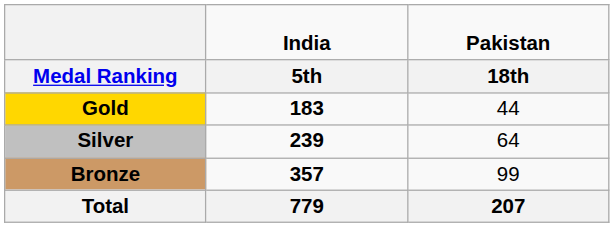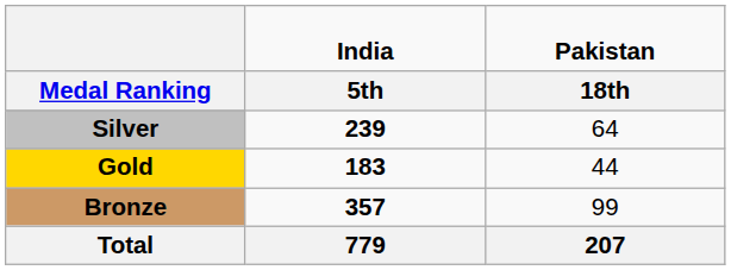 <table class="wikitable" style="text-align:center">
 <tr>
 <th style="width:150px;"></th>
 <td style="width:150px;" style="background-color:#0044AA"><span><br><strong>India</strong></span></td>
 <td style="width:150px;"style="background-color:green"><span><br><strong>Pakistan</strong></span></td>
 </tr>
 <tr>
 <th><a href='#'>Medal Ranking</a></th>
 <th>5th</th>
 <th>18th</th>
 </tr>
 <tr>
+<td style="background:silver"><strong>Silver</strong></td>
+<td><strong>239</strong></td>
+<td>64</td>
+</tr>
+<tr>
 <td style="background:gold"><strong>Gold</strong></td>
 <td><strong>183</strong></td>
 <td>44</td>
-</tr>
-<tr>
-<td style="background:silver"><strong>Silver</strong></td>
-<td><strong>239</strong></td>
-<td>64</td>
 </tr>
 <tr>
 <td style="background:#cc9966"><strong>Bronze</strong></td>
 <td><strong>357</strong></td>
 <td>99</td>
 </tr>
 <tr>
 <th>Total</th>
 <th>779</th>
 <th>207</th>
 </tr>
 </table>
